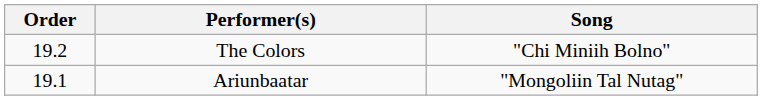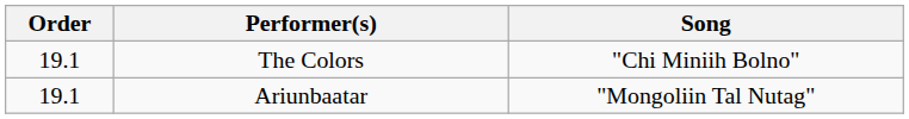 <table class="wikitable" style="text-align:center; line-height:17px;">
 <tr>
 <th width="05%">Order</th>
 <th width="25%">Performer(s)</th>
 <th width="25%">Song</th>
 </tr>
 <tr>
-<td>19.2</td>
+<td>19.1</td>
 <td>The Colors</td>
 <td>"Chi Miniih Bolno"</td>
 </tr>
 <tr>
 <td>19.1</td>
 <td>Ariunbaatar</td>
 <td>"Mongoliin Tal Nutag"</td>
 </tr>
 </table>
